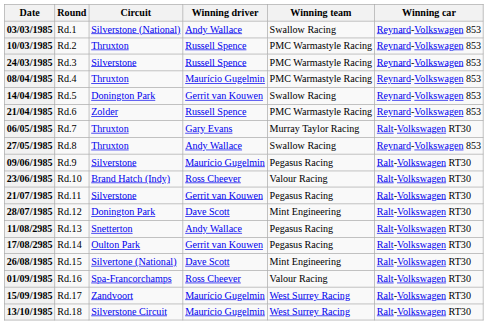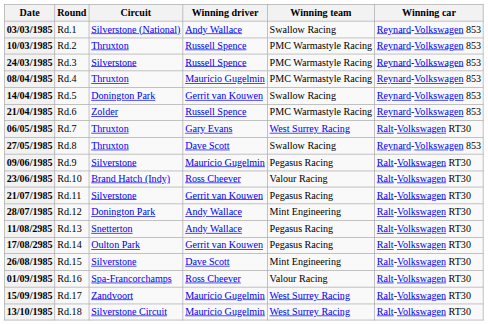 <table class="wikitable" style="font-size: 90%;">
 <tr>
 <th>Date</th>
 <th>Round</th>
 <th>Circuit</th>
 <th>Winning driver</th>
 <th>Winning team</th>
 <th>Winning car</th>
 </tr>
 <tr>
 <th>03/03/1985</th>
 <td>Rd.1</td>
 <td> <a href='#'>Silverstone (National)</a></td>
 <td> <a href='#'>Andy Wallace</a></td>
 <td>Swallow Racing</td>
 <td><a href='#'>Reynard</a>-<a href='#'>Volkswagen</a> 853</td>
 </tr>
 <tr>
 <th>10/03/1985</th>
 <td>Rd.2</td>
 <td> <a href='#'>Thruxton</a></td>
 <td> <a href='#'>Russell Spence</a></td>
 <td>PMC Warmastyle Racing</td>
 <td><a href='#'>Reynard</a>-<a href='#'>Volkswagen</a> 853</td>
 </tr>
 <tr>
 <th>24/03/1985</th>
 <td>Rd.3</td>
 <td> <a href='#'>Silverstone</a></td>
 <td> <a href='#'>Russell Spence</a></td>
 <td>PMC Warmastyle Racing</td>
 <td><a href='#'>Reynard</a>-<a href='#'>Volkswagen</a> 853</td>
 </tr>
 <tr>
 <th>08/04/1985</th>
 <td>Rd.4</td>
 <td> <a href='#'>Thruxton</a></td>
 <td> <a href='#'>Maurício Gugelmin</a></td>
 <td>PMC Warmastyle Racing</td>
 <td><a href='#'>Reynard</a>-<a href='#'>Volkswagen</a> 853</td>
 </tr>
 <tr>
 <th>14/04/1985</th>
 <td>Rd.5</td>
 <td> <a href='#'>Donington Park</a></td>
 <td> <a href='#'>Gerrit van Kouwen</a></td>
 <td>Swallow Racing</td>
 <td><a href='#'>Reynard</a>-<a href='#'>Volkswagen</a> 853</td>
 </tr>
 <tr>
 <th>21/04/1985</th>
 <td>Rd.6</td>
 <td> <a href='#'>Zolder</a></td>
 <td> <a href='#'>Russell Spence</a></td>
 <td>PMC Warmastyle Racing</td>
 <td><a href='#'>Reynard</a>-<a href='#'>Volkswagen</a> 853</td>
 </tr>
 <tr>
 <th>06/05/1985</th>
 <td>Rd.7</td>
 <td> <a href='#'>Thruxton</a></td>
 <td> <a href='#'>Gary Evans</a></td>
-<td>Murray Taylor Racing</td>
+<td><a href='#'>West Surrey Racing</a></td>
 <td><a href='#'>Ralt</a>-<a href='#'>Volkswagen</a> RT30</td>
 </tr>
 <tr>
 <th>27/05/1985</th>
 <td>Rd.8</td>
 <td> <a href='#'>Thruxton</a></td>
-<td> <a href='#'>Andy Wallace</a></td>
+<td> <a href='#'>Dave Scott</a></td>
 <td>Swallow Racing</td>
 <td><a href='#'>Reynard</a>-<a href='#'>Volkswagen</a> 853</td>
 </tr>
 <tr>
 <th>09/06/1985</th>
 <td>Rd.9</td>
 <td> <a href='#'>Silverstone</a></td>
 <td> <a href='#'>Maurício Gugelmin</a></td>
 <td>Pegasus Racing</td>
 <td><a href='#'>Ralt</a>-<a href='#'>Volkswagen</a> RT30</td>
 </tr>
 <tr>
 <th>23/06/1985</th>
 <td>Rd.10</td>
 <td> <a href='#'>Brand Hatch (Indy)</a></td>
 <td> <a href='#'>Ross Cheever</a></td>
 <td>Valour Racing</td>
 <td><a href='#'>Ralt</a>-<a href='#'>Volkswagen</a> RT30</td>
 </tr>
 <tr>
 <th>21/07/1985</th>
 <td>Rd.11</td>
 <td> <a href='#'>Silverstone</a></td>
 <td> <a href='#'>Gerrit van Kouwen</a></td>
 <td>Pegasus Racing</td>
 <td><a href='#'>Ralt</a>-<a href='#'>Volkswagen</a> RT30</td>
 </tr>
 <tr>
 <th>28/07/1985</th>
 <td>Rd.12</td>
 <td> <a href='#'>Donington Park</a></td>
-<td> <a href='#'>Dave Scott</a></td>
+<td> <a href='#'>Andy Wallace</a></td>
 <td>Mint Engineering</td>
 <td><a href='#'>Ralt</a>-<a href='#'>Volkswagen</a> RT30</td>
 </tr>
 <tr>
 <th>11/08/2985</th>
 <td>Rd.13</td>
 <td> <a href='#'>Snetterton</a></td>
 <td> <a href='#'>Andy Wallace</a></td>
 <td>Pegasus Racing</td>
 <td><a href='#'>Ralt</a>-<a href='#'>Volkswagen</a> RT30</td>
 </tr>
 <tr>
 <th>17/08/2985</th>
 <td>Rd.14</td>
 <td> <a href='#'>Oulton Park</a></td>
 <td> <a href='#'>Gerrit van Kouwen</a></td>
 <td>Pegasus Racing</td>
 <td><a href='#'>Ralt</a>-<a href='#'>Volkswagen</a> RT30</td>
 </tr>
 <tr>
 <th>26/08/1985</th>
 <td>Rd.15</td>
-<td> <a href='#'>Silvertone (National)</a></td>
+<td> <a href='#'>Silverstone</a></td>
 <td> <a href='#'>Dave Scott</a></td>
 <td>Mint Engineering</td>
 <td><a href='#'>Ralt</a>-<a href='#'>Volkswagen</a> RT30</td>
 </tr>
 <tr>
 <th>01/09/1985</th>
 <td>Rd.16</td>
 <td> <a href='#'>Spa-Francorchamps</a></td>
 <td> <a href='#'>Ross Cheever</a></td>
 <td>Valour Racing</td>
 <td><a href='#'>Ralt</a>-<a href='#'>Volkswagen</a> RT30</td>
 </tr>
 <tr>
 <th>15/09/1985</th>
 <td>Rd.17</td>
 <td> <a href='#'>Zandvoort</a></td>
 <td> <a href='#'>Maurício Gugelmin</a></td>
 <td><a href='#'>West Surrey Racing</a></td>
 <td><a href='#'>Ralt</a>-<a href='#'>Volkswagen</a> RT30</td>
 </tr>
 <tr>
 <th>13/10/1985</th>
 <td>Rd.18</td>
 <td> <a href='#'>Silverstone Circuit</a></td>
 <td> <a href='#'>Maurício Gugelmin</a></td>
 <td><a href='#'>West Surrey Racing</a></td>
 <td><a href='#'>Ralt</a>-<a href='#'>Volkswagen</a> RT30</td>
 </tr>
 </table>
